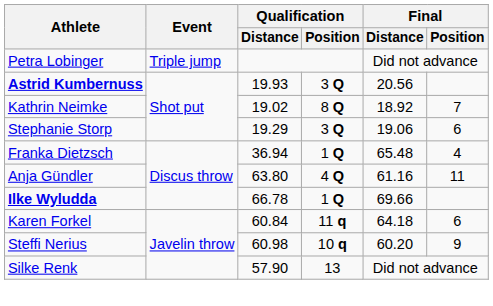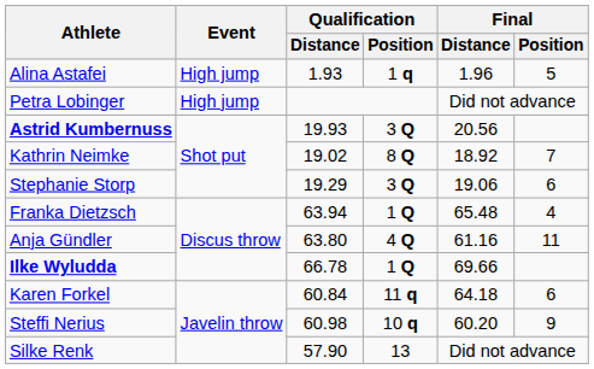 <table class="wikitable" style="font-size:90%">
 <tr>
 <th rowspan="2">Athlete</th>
 <th rowspan="2">Event</th>
 <th colspan="2">Qualification</th>
 <th colspan="2">Final</th>
 </tr>
 <tr style="font-size:95%">
 <th>Distance</th>
 <th>Position</th>
 <th>Distance</th>
 <th>Position</th>
 </tr>
 <tr align=center>
+<td align=left><a href='#'>Alina Astafei</a></td>
+<td align=left><a href='#'>High jump</a></td>
+<td>1.93</td>
+<td>1 <strong>q</strong></td>
+<td>1.96</td>
+<td>5</td>
+</tr>
+<tr align=center>
 <td align=left><a href='#'>Petra Lobinger</a></td>
-<td align=left><a href='#'>Triple jump</a></td>
+<td align=left><a href='#'>High jump</a></td>
 <td colspan=2></td>
 <td colspan=2>Did not advance</td>
 </tr>
 <tr align=center>
 <td align=left><strong><a href='#'>Astrid Kumbernuss</a></strong></td>
 <td align=left rowspan=3><a href='#'>Shot put</a></td>
 <td>19.93</td>
 <td>3 <strong>Q</strong></td>
 <td>20.56</td>
 <td></td>
 </tr>
 <tr align=center>
 <td align=left><a href='#'>Kathrin Neimke</a></td>
 <td>19.02</td>
 <td>8 <strong>Q</strong></td>
 <td>18.92</td>
 <td>7</td>
 </tr>
 <tr align=center>
 <td align=left><a href='#'>Stephanie Storp</a></td>
 <td>19.29</td>
 <td>3 <strong>Q</strong></td>
 <td>19.06</td>
 <td>6</td>
 </tr>
 <tr align=center>
 <td align=left><a href='#'>Franka Dietzsch</a></td>
 <td align=left rowspan=3><a href='#'>Discus throw</a></td>
-<td>36.94</td>
+<td>63.94</td>
 <td>1 <strong>Q</strong></td>
 <td>65.48</td>
 <td>4</td>
 </tr>
 <tr align=center>
 <td align=left><a href='#'>Anja Gündler</a></td>
 <td>63.80</td>
 <td>4 <strong>Q</strong></td>
 <td>61.16</td>
 <td>11</td>
 </tr>
 <tr align=center>
 <td align=left><strong><a href='#'>Ilke Wyludda</a></strong></td>
 <td>66.78</td>
 <td>1 <strong>Q</strong></td>
 <td>69.66</td>
 <td></td>
 </tr>
 <tr align=center>
 <td align=left><a href='#'>Karen Forkel</a></td>
 <td align=left rowspan=3><a href='#'>Javelin throw</a></td>
 <td>60.84</td>
 <td>11 <strong>q</strong></td>
 <td>64.18</td>
 <td>6</td>
 </tr>
 <tr align=center>
 <td align=left><a href='#'>Steffi Nerius</a></td>
 <td>60.98</td>
 <td>10 <strong>q</strong></td>
 <td>60.20</td>
 <td>9</td>
 </tr>
 <tr align=center>
 <td align=left><a href='#'>Silke Renk</a></td>
 <td>57.90</td>
 <td>13</td>
 <td colspan=2>Did not advance</td>
 </tr>
 </table>
